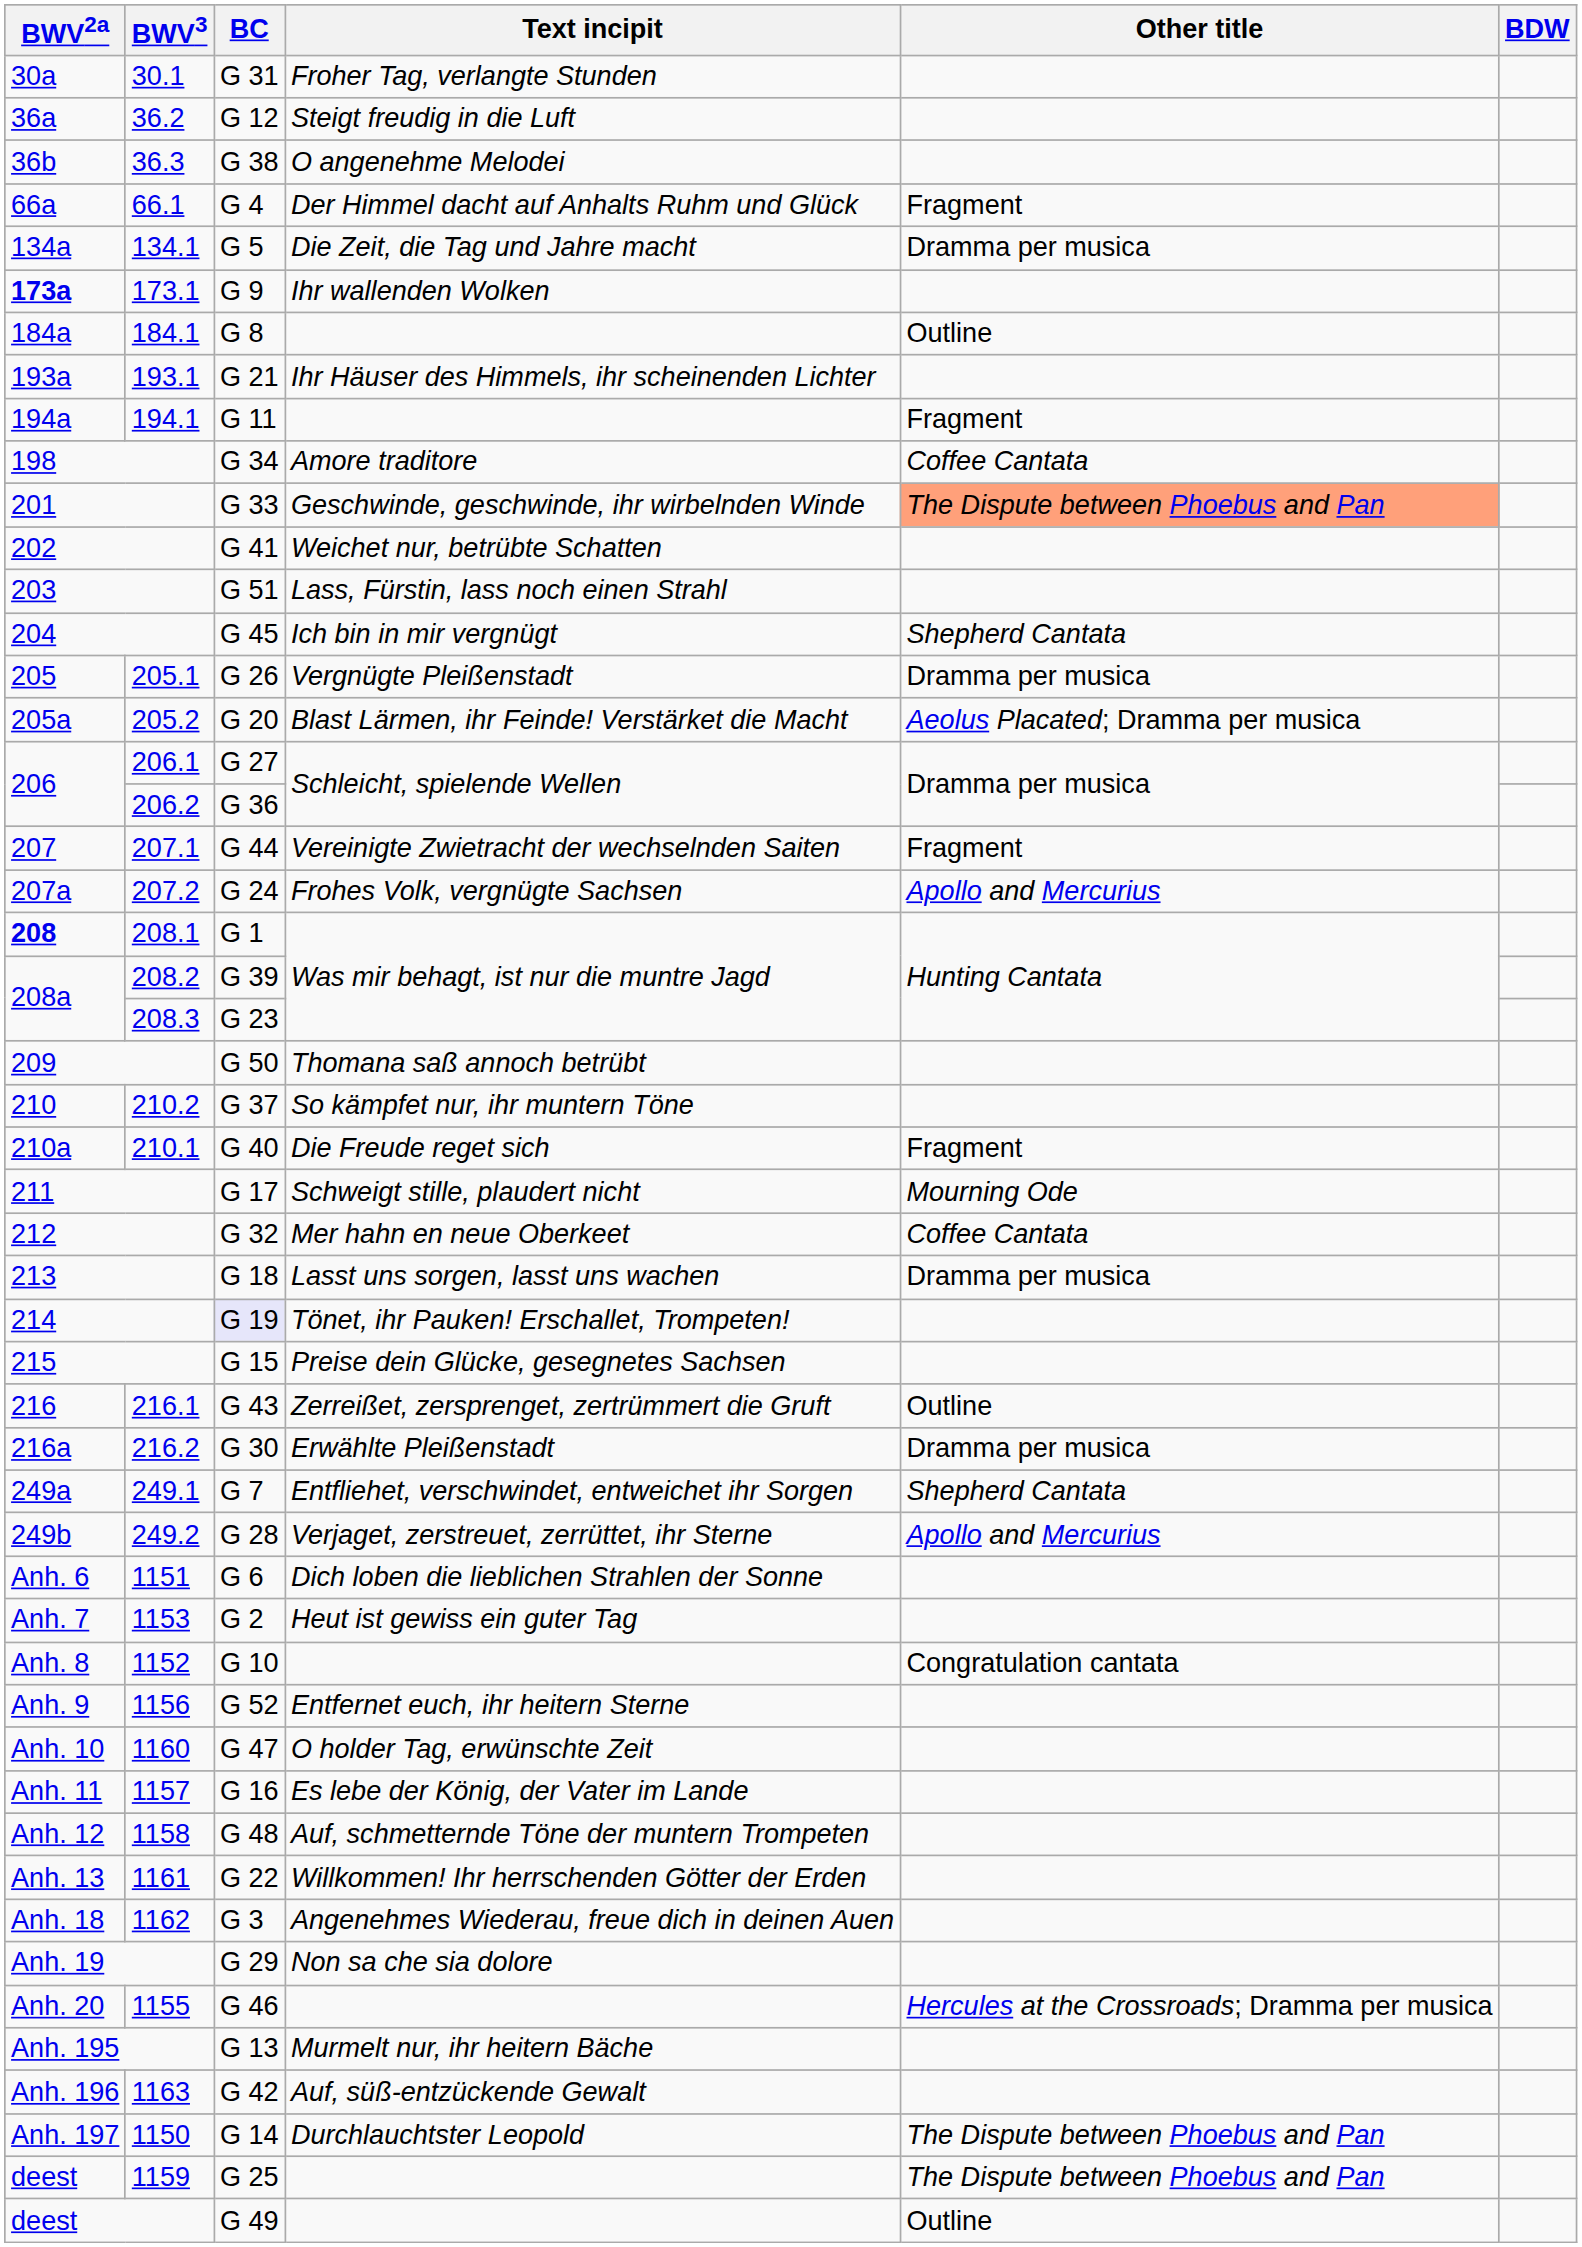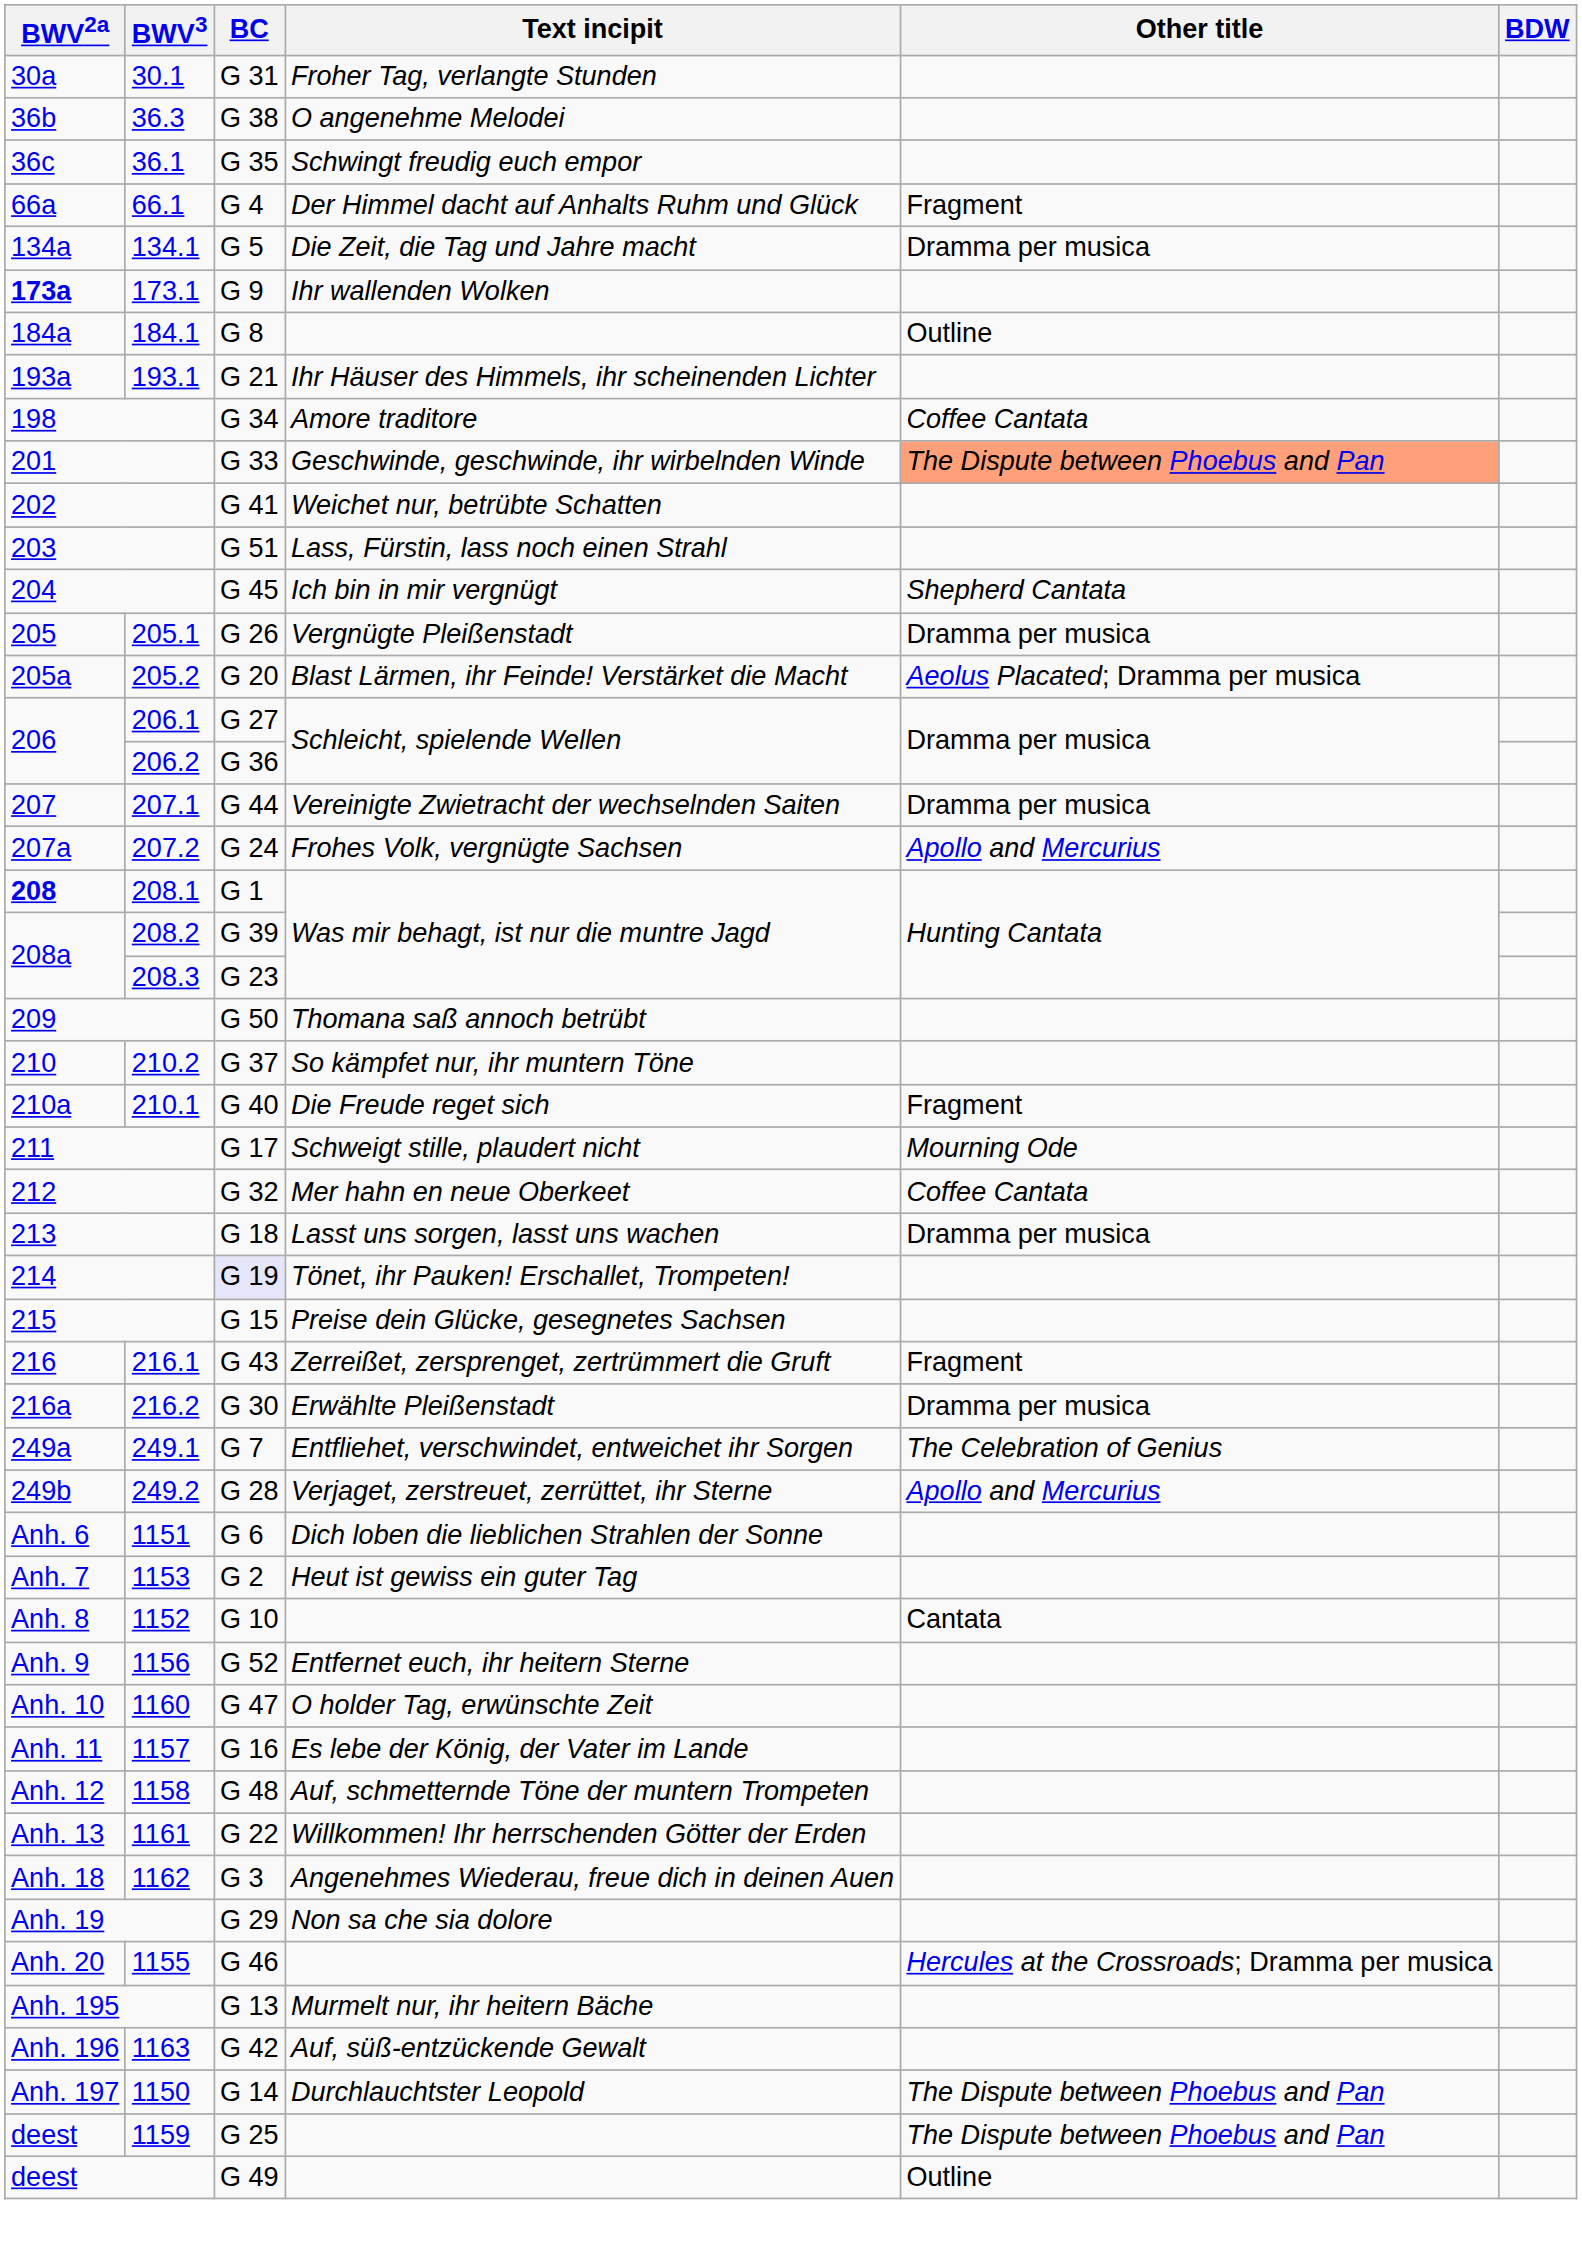 <table class="wikitable sortable">
 <tr>
 <th><a href='#'>BWV<sup>2a</sup></a></th>
 <th><a href='#'>BWV<sup>3</sup></a></th>
 <th><a href='#'>BC</a></th>
 <th>Text incipit</th>
 <th>Other title</th>
 <th><a href='#'>BDW</a></th>
 </tr>
 <tr>
 <td><a href='#'>30a</a></td>
 <td><a href='#'>30.1</a></td>
 <td>G 31</td>
 <td><em>Froher Tag, verlangte Stunden</em></td>
 <td></td>
 <td></td>
 </tr>
 <tr>
-<td><a href='#'>36a</a></td>
-<td><a href='#'>36.2</a></td>
-<td>G 12</td>
-<td><em>Steigt freudig in die Luft</em></td>
+<td><a href='#'>36b</a></td>
+<td><a href='#'>36.3</a></td>
+<td>G 38</td>
+<td><em>O angenehme Melodei</em></td>
 <td></td>
 <td></td>
 </tr>
 <tr>
-<td><a href='#'>36b</a></td>
-<td><a href='#'>36.3</a></td>
-<td>G 38</td>
-<td><em>O angenehme Melodei</em></td>
+<td><a href='#'>36c</a></td>
+<td><a href='#'>36.1</a></td>
+<td>G 35</td>
+<td><em>Schwingt freudig euch empor</em></td>
 <td></td>
 <td></td>
 </tr>
 <tr>
 <td><a href='#'>66a</a></td>
 <td><a href='#'>66.1</a></td>
 <td>G 4</td>
 <td><em>Der Himmel dacht auf Anhalts Ruhm und Glück</em></td>
 <td>Fragment</td>
 <td></td>
 </tr>
 <tr>
 <td><a href='#'>134a</a></td>
 <td><a href='#'>134.1</a></td>
 <td>G 5</td>
 <td><em>Die Zeit, die Tag und Jahre macht</em></td>
 <td>Dramma per musica</td>
 <td></td>
 </tr>
 <tr>
 <td><strong><a href='#'>173a</a></strong></td>
 <td><a href='#'>173.1</a></td>
 <td>G 9</td>
 <td><em>Ihr wallenden Wolken</em></td>
 <td></td>
 <td></td>
 </tr>
 <tr>
 <td><a href='#'>184a</a></td>
 <td><a href='#'>184.1</a></td>
 <td>G 8</td>
 <td></td>
 <td>Outline</td>
 <td></td>
 </tr>
 <tr>
 <td><a href='#'>193a</a></td>
 <td><a href='#'>193.1</a></td>
 <td>G 21</td>
 <td><em>Ihr Häuser des Himmels, ihr scheinenden Lichter</em></td>
 <td></td>
-<td></td>
-</tr>
-<tr>
-<td><a href='#'>194a</a></td>
-<td><a href='#'>194.1</a></td>
-<td>G 11</td>
-<td></td>
-<td>Fragment</td>
 <td></td>
 </tr>
 <tr>
 <td colspan="2"><a href='#'>198</a></td>
 <td>G 34</td>
 <td><em>Amore traditore</em></td>
 <td><em>Coffee Cantata</em></td>
 <td></td>
 </tr>
 <tr>
 <td colspan="2"><a href='#'>201</a></td>
 <td>G 33</td>
 <td><em>Geschwinde, geschwinde, ihr wirbelnden Winde</em></td>
 <td style="background: lightsalmon;"><em>The Dispute between <a href='#'>Phoebus</a> and <a href='#'>Pan</a></em></td>
 <td></td>
 </tr>
 <tr>
 <td colspan="2"><a href='#'>202</a></td>
 <td>G 41</td>
 <td><em>Weichet nur, betrübte Schatten</em></td>
 <td></td>
 <td></td>
 </tr>
 <tr>
 <td colspan="2"><a href='#'>203</a></td>
 <td>G 51</td>
 <td><em>Lass, Fürstin, lass noch einen Strahl</em></td>
 <td></td>
 <td></td>
 </tr>
 <tr>
 <td colspan="2"><a href='#'>204</a></td>
 <td>G 45</td>
 <td><em>Ich bin in mir vergnügt</em></td>
 <td><em>Shepherd Cantata</em></td>
 <td></td>
 </tr>
 <tr>
 <td><a href='#'>205</a></td>
 <td><a href='#'>205.1</a></td>
 <td>G 26</td>
 <td><em>Vergnügte Pleißenstadt</em></td>
 <td>Dramma per musica</td>
 <td></td>
 </tr>
 <tr>
 <td><a href='#'>205a</a></td>
 <td><a href='#'>205.2</a></td>
 <td>G 20</td>
 <td><em>Blast Lärmen, ihr Feinde! Verstärket die Macht</em></td>
 <td><em><a href='#'>Aeolus</a> Placated</em>; Dramma per musica</td>
 <td></td>
 </tr>
 <tr>
 <td rowspan="2"><a href='#'>206</a></td>
 <td><a href='#'>206.1</a></td>
 <td>G 27</td>
 <td rowspan="2"><em>Schleicht, spielende Wellen</em></td>
 <td rowspan="2">Dramma per musica</td>
 <td></td>
 </tr>
 <tr>
 <td><a href='#'>206.2</a></td>
 <td>G 36</td>
 <td></td>
 </tr>
 <tr>
 <td><a href='#'>207</a></td>
 <td><a href='#'>207.1</a></td>
 <td>G 44</td>
 <td><em>Vereinigte Zwietracht der wechselnden Saiten</em></td>
-<td>Fragment</td>
+<td>Dramma per musica</td>
 <td></td>
 </tr>
 <tr>
 <td><a href='#'>207a</a></td>
 <td><a href='#'>207.2</a></td>
 <td>G 24</td>
 <td><em>Frohes Volk, vergnügte Sachsen</em></td>
 <td><em><a href='#'>Apollo</a> and <a href='#'>Mercurius</a></em></td>
 <td></td>
 </tr>
 <tr>
 <td><strong><a href='#'>208</a></strong></td>
 <td><a href='#'>208.1</a></td>
 <td>G 1</td>
 <td rowspan="3"><em>Was mir behagt, ist nur die muntre Jagd</em></td>
 <td rowspan="3"><em>Hunting Cantata</em></td>
 <td></td>
 </tr>
 <tr>
 <td rowspan="2"><a href='#'>208a</a></td>
 <td><a href='#'>208.2</a></td>
 <td>G 39</td>
 <td></td>
 </tr>
 <tr>
 <td><a href='#'>208.3</a></td>
 <td>G 23</td>
 <td></td>
 </tr>
 <tr>
 <td colspan="2"><a href='#'>209</a></td>
 <td>G 50</td>
 <td><em>Thomana saß annoch betrübt</em></td>
 <td></td>
 <td></td>
 </tr>
 <tr>
 <td><a href='#'>210</a></td>
 <td><a href='#'>210.2</a></td>
 <td>G 37</td>
 <td><em>So kämpfet nur, ihr muntern Töne</em></td>
 <td></td>
 <td></td>
 </tr>
 <tr>
 <td><a href='#'>210a</a></td>
 <td><a href='#'>210.1</a></td>
 <td>G 40</td>
 <td><em>Die Freude reget sich</em></td>
 <td>Fragment</td>
 <td></td>
 </tr>
 <tr>
 <td colspan="2"><a href='#'>211</a></td>
 <td>G 17</td>
 <td><em>Schweigt stille, plaudert nicht</em></td>
 <td><em>Mourning Ode</em></td>
 <td></td>
 </tr>
 <tr>
 <td colspan="2"><a href='#'>212</a></td>
 <td>G 32</td>
 <td><em>Mer hahn en neue Oberkeet</em></td>
 <td><em>Coffee Cantata</em></td>
 <td></td>
 </tr>
 <tr>
 <td colspan="2"><a href='#'>213</a></td>
 <td>G 18</td>
 <td><em>Lasst uns sorgen, lasst uns wachen</em></td>
 <td>Dramma per musica</td>
 <td></td>
 </tr>
 <tr>
 <td colspan="2"><a href='#'>214</a></td>
 <td style="background: lavender;">G 19</td>
 <td><em>Tönet, ihr Pauken! Erschallet, Trompeten!</em></td>
 <td></td>
 <td></td>
 </tr>
 <tr>
 <td colspan="2"><a href='#'>215</a></td>
 <td>G 15</td>
 <td><em>Preise dein Glücke, gesegnetes Sachsen</em></td>
 <td></td>
 <td></td>
 </tr>
 <tr>
 <td><a href='#'>216</a></td>
 <td><a href='#'>216.1</a></td>
 <td>G 43</td>
 <td><em>Zerreißet, zersprenget, zertrümmert die Gruft</em></td>
-<td>Outline</td>
+<td>Fragment</td>
 <td></td>
 </tr>
 <tr>
 <td><a href='#'>216a</a></td>
 <td><a href='#'>216.2</a></td>
 <td>G 30</td>
 <td><em>Erwählte Pleißenstadt</em></td>
 <td>Dramma per musica</td>
 <td></td>
 </tr>
 <tr>
 <td><a href='#'>249a</a></td>
 <td><a href='#'>249.1</a></td>
 <td>G 7</td>
 <td><em>Entfliehet, verschwindet, entweichet ihr Sorgen</em></td>
-<td><em>Shepherd Cantata</em></td>
+<td><em>The Celebration of Genius</em></td>
 <td></td>
 </tr>
 <tr>
 <td><a href='#'>249b</a></td>
 <td><a href='#'>249.2</a></td>
 <td>G 28</td>
 <td><em>Verjaget, zerstreuet, zerrüttet, ihr Sterne</em></td>
 <td><em><a href='#'>Apollo</a> and <a href='#'>Mercurius</a></em></td>
 <td></td>
 </tr>
 <tr>
 <td><a href='#'>Anh. 6</a></td>
 <td><a href='#'>1151</a></td>
 <td>G 6</td>
 <td><em>Dich loben die lieblichen Strahlen der Sonne</em></td>
 <td></td>
 <td></td>
 </tr>
 <tr>
 <td><a href='#'>Anh. 7</a></td>
 <td><a href='#'>1153</a></td>
 <td>G 2</td>
 <td><em>Heut ist gewiss ein guter Tag</em></td>
 <td></td>
 <td></td>
 </tr>
 <tr>
 <td><a href='#'>Anh. 8</a></td>
 <td><a href='#'>1152</a></td>
 <td>G 10</td>
 <td></td>
-<td>Congratulation cantata</td>
+<td>Cantata</td>
 <td></td>
 </tr>
 <tr>
 <td><a href='#'>Anh. 9</a></td>
 <td><a href='#'>1156</a></td>
 <td>G 52</td>
 <td><em>Entfernet euch, ihr heitern Sterne</em></td>
 <td></td>
 <td></td>
 </tr>
 <tr>
 <td><a href='#'>Anh. 10</a></td>
 <td><a href='#'>1160</a></td>
 <td>G 47</td>
 <td><em>O holder Tag, erwünschte Zeit</em></td>
 <td></td>
 <td></td>
 </tr>
 <tr>
 <td><a href='#'>Anh. 11</a></td>
 <td><a href='#'>1157</a></td>
 <td>G 16</td>
 <td><em>Es lebe der König, der Vater im Lande</em></td>
 <td></td>
 <td></td>
 </tr>
 <tr>
 <td><a href='#'>Anh. 12</a></td>
 <td><a href='#'>1158</a></td>
 <td>G 48</td>
 <td><em>Auf, schmetternde Töne der muntern Trompeten</em></td>
 <td></td>
 <td></td>
 </tr>
 <tr>
 <td><a href='#'>Anh. 13</a></td>
 <td><a href='#'>1161</a></td>
 <td>G 22</td>
 <td><em>Willkommen! Ihr herrschenden Götter der Erden</em></td>
 <td></td>
 <td></td>
 </tr>
 <tr>
 <td><a href='#'>Anh. 18</a></td>
 <td><a href='#'>1162</a></td>
 <td>G 3</td>
 <td><em>Angenehmes Wiederau, freue dich in deinen Auen</em></td>
 <td></td>
 <td></td>
 </tr>
 <tr>
 <td colspan="2"><a href='#'>Anh. 19</a></td>
 <td>G 29</td>
 <td><em>Non sa che sia dolore</em></td>
 <td></td>
 <td></td>
 </tr>
 <tr>
 <td><a href='#'>Anh. 20</a></td>
 <td><a href='#'>1155</a></td>
 <td>G 46</td>
 <td></td>
 <td><em><a href='#'>Hercules</a> at the Crossroads</em>; Dramma per musica</td>
 <td></td>
 </tr>
 <tr>
 <td colspan="2"><a href='#'>Anh. 195</a></td>
 <td>G 13</td>
 <td><em>Murmelt nur, ihr heitern Bäche</em></td>
 <td></td>
 <td></td>
 </tr>
 <tr>
 <td><a href='#'>Anh. 196</a></td>
 <td><a href='#'>1163</a></td>
 <td>G 42</td>
 <td><em>Auf, süß-entzückende Gewalt</em></td>
 <td></td>
 <td></td>
 </tr>
 <tr>
 <td><a href='#'>Anh. 197</a></td>
 <td><a href='#'>1150</a></td>
 <td>G 14</td>
 <td><em>Durchlauchtster Leopold</em></td>
 <td><em>The Dispute between <a href='#'>Phoebus</a> and <a href='#'>Pan</a></em></td>
 <td></td>
 </tr>
 <tr>
 <td><a href='#'>deest</a></td>
 <td><a href='#'>1159</a></td>
 <td>G 25</td>
 <td></td>
 <td><em>The Dispute between <a href='#'>Phoebus</a> and <a href='#'>Pan</a></em></td>
 <td></td>
 </tr>
 <tr>
 <td colspan="2"><a href='#'>deest</a></td>
 <td>G 49</td>
 <td></td>
 <td>Outline</td>
 <td></td>
 </tr>
 </table>
